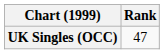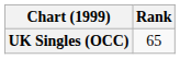 <table class="wikitable plainrowheaders" style="text-align:center">
 <tr>
 <th>Chart (1999)</th>
 <th>Rank</th>
 </tr>
 <tr>
 <th scope="row">UK Singles (OCC)</th>
-<td>47</td>
+<td>65</td>
 </tr>
 </table>
